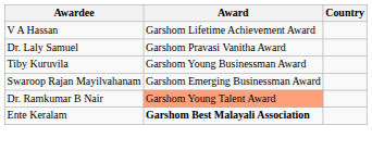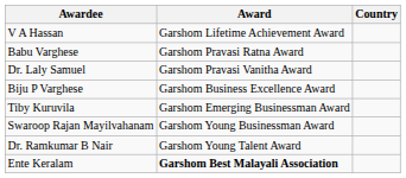 <table class="wikitable">
 <tr>
 <th>Awardee</th>
 <th>Award</th>
 <th>Country</th>
 </tr>
 <tr>
 <td>V A Hassan</td>
 <td>Garshom Lifetime Achievement Award</td>
 <td></td>
 </tr>
 <tr>
+<td>Babu Varghese</td>
+<td>Garshom Pravasi Ratna Award</td>
+<td></td>
+</tr>
+<tr>
 <td>Dr. Laly Samuel</td>
 <td>Garshom Pravasi Vanitha Award</td>
 <td></td>
 </tr>
 <tr>
+<td>Biju P Varghese</td>
+<td>Garshom Business Excellence Award</td>
+<td></td>
+</tr>
+<tr>
 <td>Tiby Kuruvila</td>
+<td>Garshom Emerging Businessman Award</td>
+<td></td>
+</tr>
+<tr>
+<td>Swaroop Rajan Mayilvahanam</td>
 <td>Garshom Young Businessman Award</td>
 <td></td>
 </tr>
 <tr>
-<td>Swaroop Rajan Mayilvahanam</td>
-<td>Garshom Emerging Businessman Award</td>
-<td></td>
-</tr>
-<tr>
 <td>Dr. Ramkumar B Nair</td>
-<td style="background: lightsalmon;">Garshom Young Talent Award</td>
+<td>Garshom Young Talent Award</td>
 <td></td>
 </tr>
 <tr>
 <td>Ente Keralam</td>
 <td><strong>Garshom Best Malayali Association</strong></td>
 <td></td>
 </tr>
 </table>
